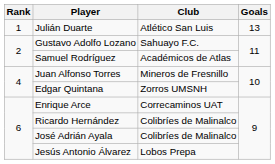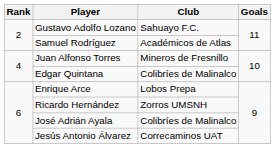 <table class="wikitable">
 <tr>
 <th>Rank</th>
 <th>Player</th>
 <th>Club</th>
 <th>Goals</th>
-</tr>
-<tr>
-<td align=center rowspan=1>1</td>
-<td> Julián Duarte</td>
-<td>Atlético San Luis</td>
-<td align=center rowspan=1>13</td>
 </tr>
 <tr>
 <td align=center rowspan=2>2</td>
 <td> Gustavo Adolfo Lozano</td>
 <td>Sahuayo F.C.</td>
 <td align=center rowspan=2>11</td>
 </tr>
 <tr>
 <td> Samuel Rodríguez</td>
 <td>Académicos de Atlas</td>
 </tr>
 <tr>
 <td align=center rowspan=2>4</td>
 <td> Juan Alfonso Torres</td>
 <td>Mineros de Fresnillo</td>
 <td align=center rowspan=2>10</td>
 </tr>
 <tr>
 <td> Edgar Quintana</td>
-<td>Zorros UMSNH</td>
+<td>Colibríes de Malinalco</td>
 </tr>
 <tr>
 <td align=center rowspan=4>6</td>
 <td> Enrique Arce</td>
-<td>Correcaminos UAT</td>
+<td>Lobos Prepa</td>
 <td align=center rowspan=4>9</td>
 </tr>
 <tr>
 <td> Ricardo Hernández</td>
-<td>Colibríes de Malinalco</td>
+<td>Zorros UMSNH</td>
 </tr>
 <tr>
 <td> José Adrián Ayala</td>
 <td>Colibríes de Malinalco</td>
 </tr>
 <tr>
 <td> Jesús Antonio Álvarez</td>
-<td>Lobos Prepa</td>
+<td>Correcaminos UAT</td>
 </tr>
 </table>
